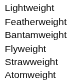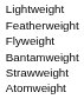 <table>
 <tr>
 <td>Lightweight</td>
 <td></td>
 <td></td>
 <td></td>
 <td></td>
 </tr>
 <tr>
 <td>Featherweight</td>
 <td></td>
 <td></td>
 <td></td>
 <td></td>
 </tr>
 <tr>
-<td>Bantamweight</td>
+<td>Flyweight</td>
 <td></td>
 <td></td>
 <td></td>
 <td></td>
 </tr>
 <tr>
-<td>Flyweight</td>
+<td>Bantamweight</td>
 <td></td>
 <td></td>
 <td></td>
 <td></td>
 </tr>
 <tr>
 <td>Strawweight</td>
 <td></td>
 <td></td>
 <td></td>
 <td></td>
 </tr>
 <tr>
 <td>Atomweight</td>
 <td></td>
 <td></td>
 <td></td>
 <td></td>
 </tr>
 </table>
